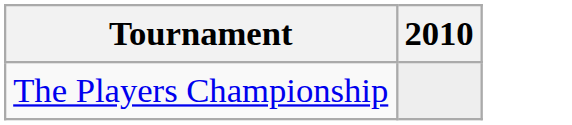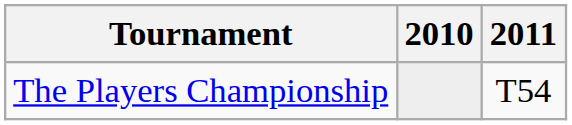 <table class="wikitable" style="font-size:95%;text-align:center;">
 <tr>
 <th>Tournament</th>
 <th>2010</th>
+<th>2011</th>
 </tr>
 <tr>
 <td align=left><a href='#'>The Players Championship</a></td>
 <td style="background:#eeeeee;"></td>
+<td>T54</td>
 </tr>
 </table>
